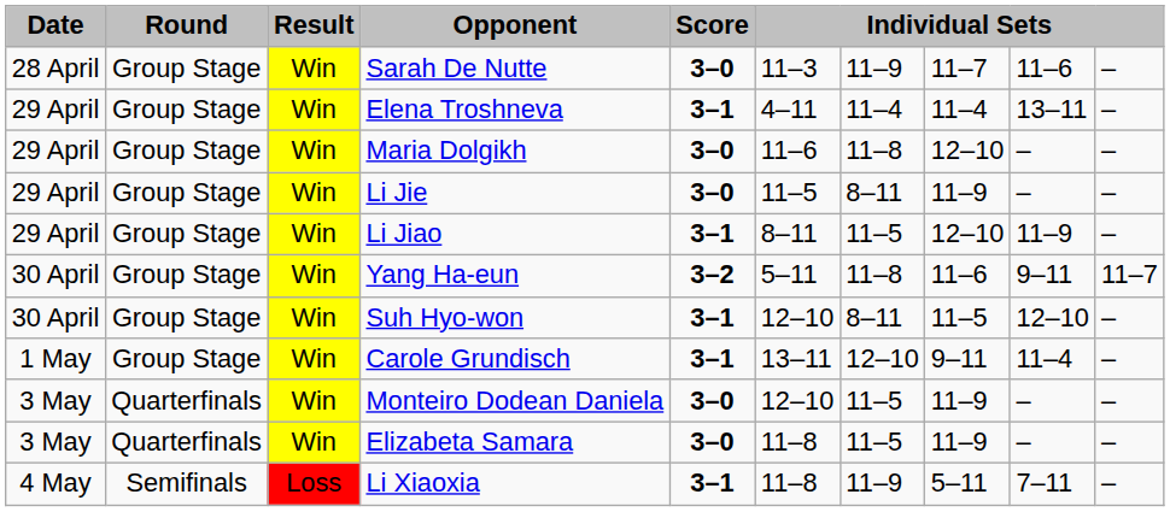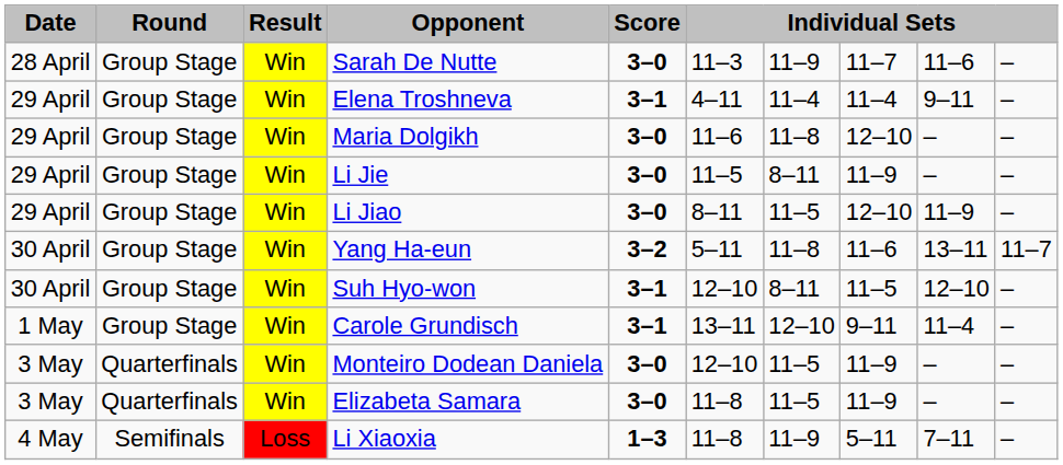 <table class="wikitable">
 <tr>
 <td bgcolor="silver" align="center" valign="middle"><strong>Date</strong></td>
 <td bgcolor="silver" align="center" valign="middle"><strong>Round</strong></td>
 <td bgcolor="silver" align="center" valign="middle"><strong>Result</strong></td>
 <td bgcolor="silver" align="center" valign="middle"><strong>Opponent</strong></td>
 <td bgcolor="silver" align="center" valign="middle"><strong>Score</strong></td>
 <td bgcolor="silver" align="center" valign="middle" colspan ="9"><strong>Individual Sets</strong></td>
 </tr>
 <tr>
 <td align="center">28 April</td>
 <td align="center">Group Stage</td>
 <td bgcolor="yellow" align="center">Win</td>
 <td> <a href='#'>Sarah De Nutte</a></td>
 <td align="center"><strong>3–0</strong></td>
 <td>11–3</td>
 <td>11–9</td>
 <td>11–7</td>
 <td>11–6</td>
 <td>–</td>
 </tr>
 <tr>
 <td align="center">29 April</td>
 <td align="center">Group Stage</td>
 <td bgcolor="yellow" align="center">Win</td>
 <td> <a href='#'>Elena Troshneva</a></td>
 <td align="center"><strong>3–1</strong></td>
 <td>4–11</td>
 <td>11–4</td>
 <td>11–4</td>
-<td>13–11</td>
+<td>9–11</td>
 <td>–</td>
 </tr>
 <tr>
 <td align="center">29 April</td>
 <td align="center">Group Stage</td>
 <td bgcolor="yellow" align="center">Win</td>
 <td> <a href='#'>Maria Dolgikh</a></td>
 <td align="center"><strong>3–0</strong></td>
 <td>11–6</td>
 <td>11–8</td>
 <td>12–10</td>
 <td>–</td>
 <td>–</td>
 </tr>
 <tr>
 <td align="center">29 April</td>
 <td align="center">Group Stage</td>
 <td bgcolor="yellow" align="center">Win</td>
 <td> <a href='#'>Li Jie</a></td>
 <td align="center"><strong>3–0</strong></td>
 <td>11–5</td>
 <td>8–11</td>
 <td>11–9</td>
 <td>–</td>
 <td>–</td>
 </tr>
 <tr>
 <td align="center">29 April</td>
 <td align="center">Group Stage</td>
 <td bgcolor="yellow" align="center">Win</td>
 <td> <a href='#'>Li Jiao</a></td>
-<td align="center"><strong>3–1</strong></td>
+<td align="center"><strong>3–0</strong></td>
 <td>8–11</td>
 <td>11–5</td>
 <td>12–10</td>
 <td>11–9</td>
 <td>–</td>
 </tr>
 <tr>
 <td align="center">30 April</td>
 <td align="center">Group Stage</td>
 <td bgcolor="yellow" align="center">Win</td>
 <td> <a href='#'>Yang Ha-eun</a></td>
 <td align="center"><strong>3–2</strong></td>
 <td>5–11</td>
 <td>11–8</td>
 <td>11–6</td>
-<td>9–11</td>
+<td>13–11</td>
 <td>11–7</td>
 </tr>
 <tr>
 <td align="center">30 April</td>
 <td align="center">Group Stage</td>
 <td bgcolor="yellow" align="center">Win</td>
 <td> <a href='#'>Suh Hyo-won</a></td>
 <td align="center"><strong>3–1</strong></td>
 <td>12–10</td>
 <td>8–11</td>
 <td>11–5</td>
 <td>12–10</td>
 <td>–</td>
 </tr>
 <tr>
 <td align="center">1 May</td>
 <td align="center">Group Stage</td>
 <td bgcolor="yellow" align="center">Win</td>
 <td> <a href='#'>Carole Grundisch</a></td>
 <td align="center"><strong>3–1</strong></td>
 <td>13–11</td>
 <td>12–10</td>
 <td>9–11</td>
 <td>11–4</td>
 <td>–</td>
 </tr>
 <tr>
 <td align="center">3 May</td>
 <td align="center">Quarterfinals</td>
 <td bgcolor="yellow" align="center">Win</td>
 <td> <a href='#'>Monteiro Dodean Daniela</a></td>
 <td align="center"><strong>3–0</strong></td>
 <td>12–10</td>
 <td>11–5</td>
 <td>11–9</td>
 <td>–</td>
 <td>–</td>
 </tr>
 <tr>
 <td align="center">3 May</td>
 <td align="center">Quarterfinals</td>
 <td bgcolor="yellow" align="center">Win</td>
 <td> <a href='#'>Elizabeta Samara</a></td>
 <td align="center"><strong>3–0</strong></td>
 <td>11–8</td>
 <td>11–5</td>
 <td>11–9</td>
 <td>–</td>
 <td>–</td>
 </tr>
 <tr>
 <td align="center">4 May</td>
 <td align="center">Semifinals</td>
 <td bgcolor="red" align="center">Loss</td>
 <td> <a href='#'>Li Xiaoxia</a></td>
-<td align="center"><strong>3–1</strong></td>
+<td align="center"><strong>1–3</strong></td>
 <td>11–8</td>
 <td>11–9</td>
 <td>5–11</td>
 <td>7–11</td>
 <td>–</td>
 </tr>
 </table>
